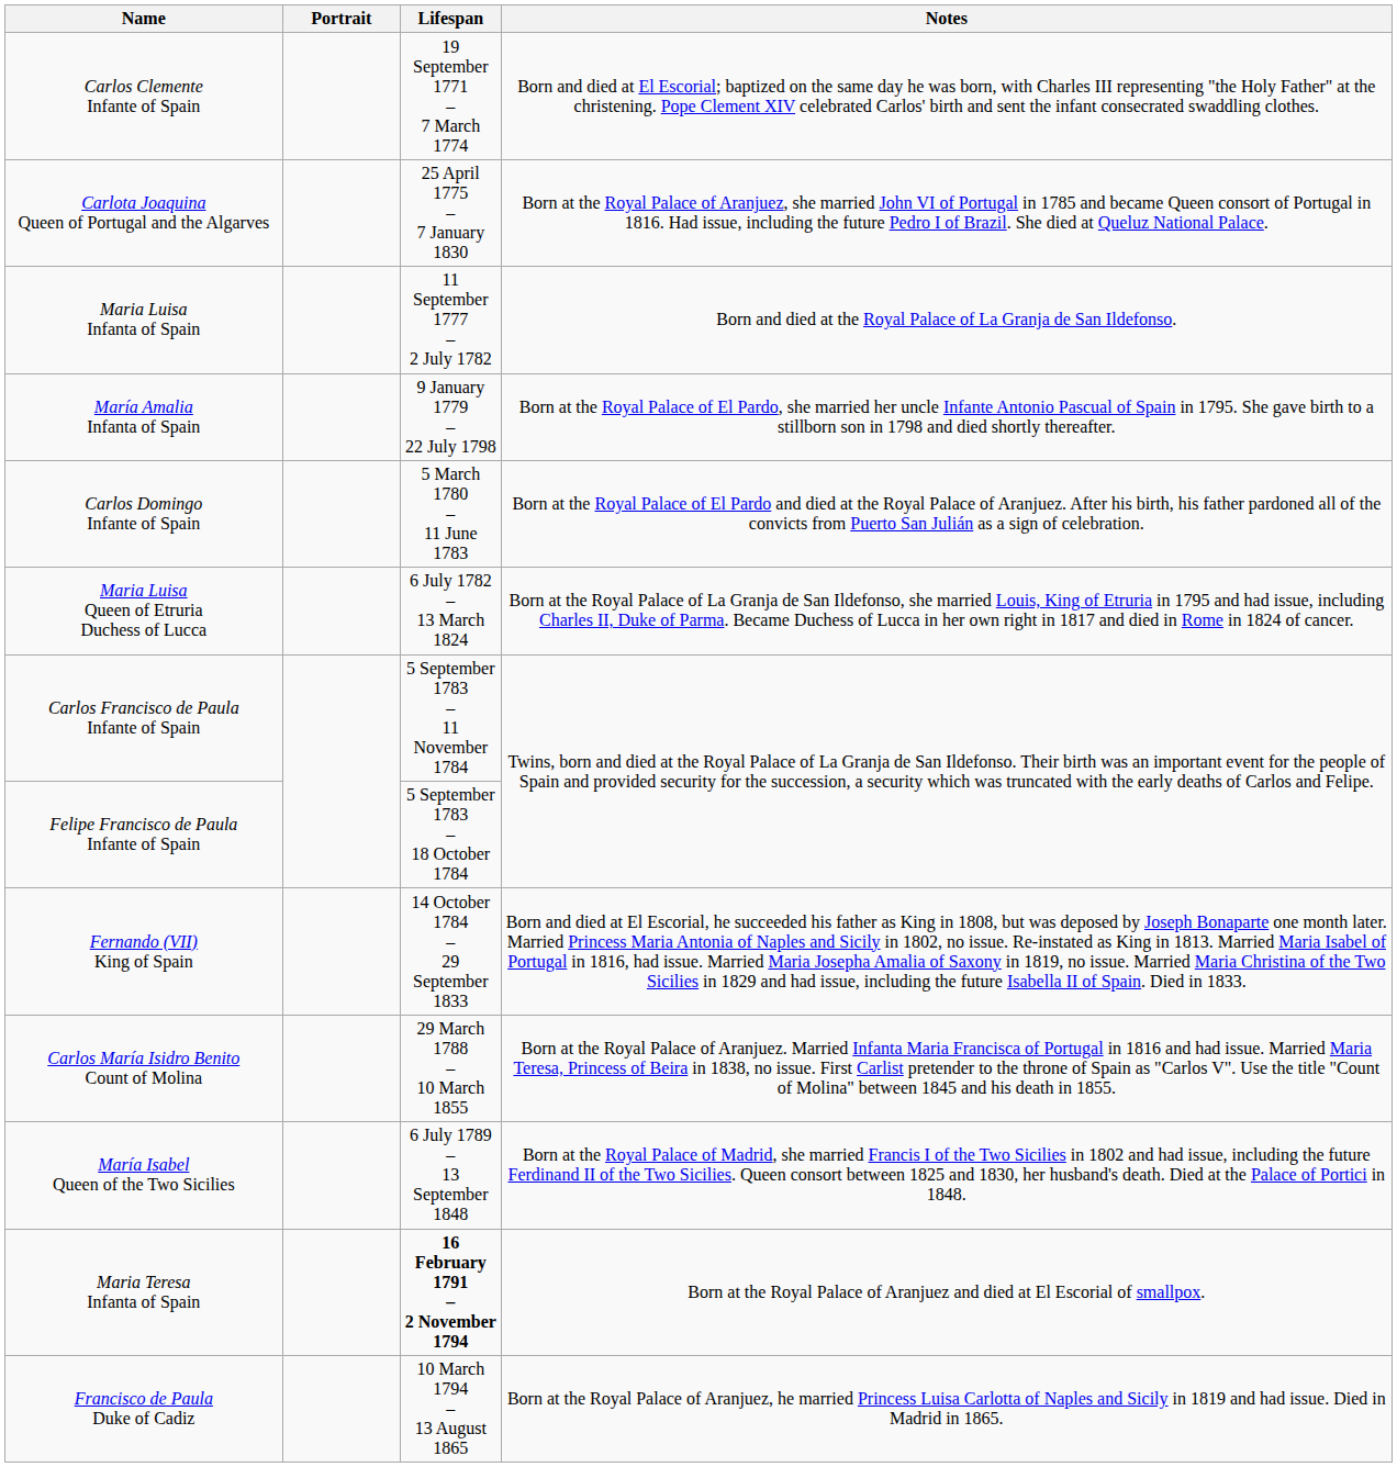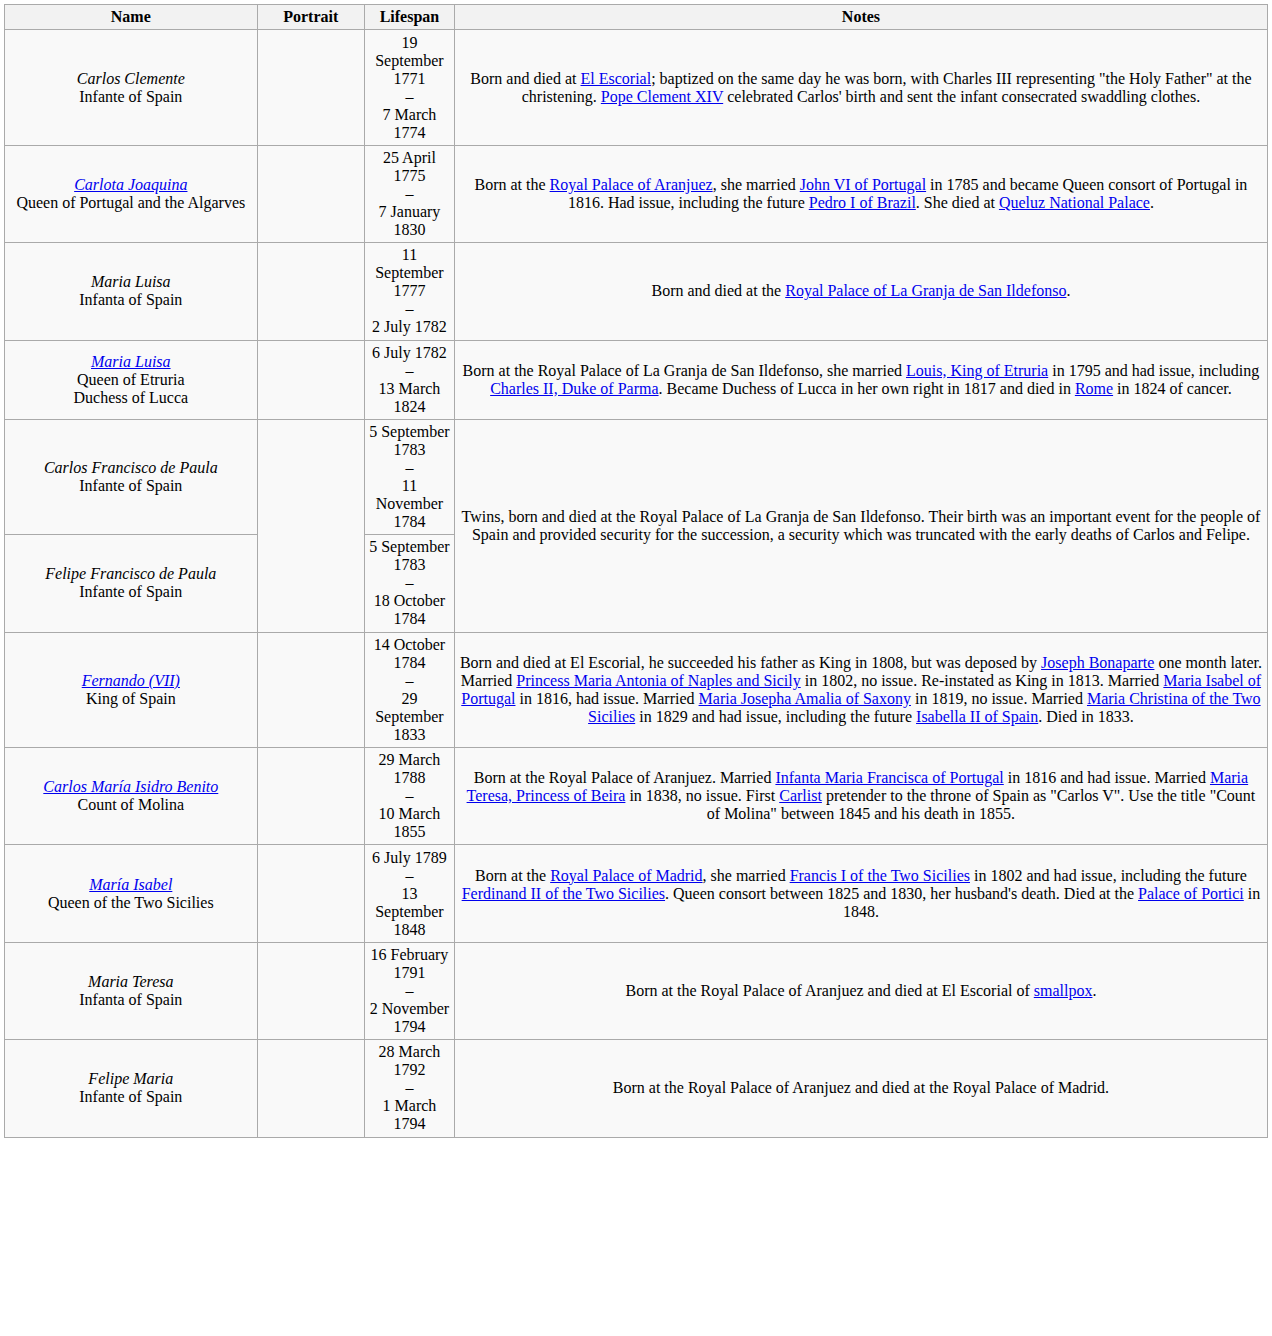 <table style="text-align:center; width:100%" class="wikitable">
 <tr>
 <th width=20%>Name</th>
 <th width=100px>Portrait</th>
 <th>Lifespan</th>
 <th>Notes</th>
 </tr>
 <tr>
 <td><em>Carlos Clemente</em><br>Infante of Spain</td>
 <td></td>
 <td>19 September 1771 <br>–<br> 7 March 1774</td>
 <td>Born and died at <a href='#'>El Escorial</a>; baptized on the same day he was born, with Charles III representing "the Holy Father" at the christening. <a href='#'>Pope Clement XIV</a> celebrated Carlos' birth and sent the infant consecrated swaddling clothes.</td>
 </tr>
 <tr>
 <td><em><a href='#'>Carlota Joaquina</a></em><br>Queen of Portugal and the Algarves</td>
 <td></td>
 <td>25 April 1775 <br>–<br> 7 January 1830</td>
 <td>Born at the <a href='#'>Royal Palace of Aranjuez</a>, she married <a href='#'>John VI of Portugal</a> in 1785 and became Queen consort of Portugal in 1816. Had issue, including the future <a href='#'>Pedro I of Brazil</a>. She died at <a href='#'>Queluz National Palace</a>.</td>
 </tr>
 <tr>
 <td><em>Maria Luisa</em><br>Infanta of Spain</td>
 <td></td>
 <td>11 September 1777 <br>–<br> 2 July 1782</td>
 <td>Born and died at the <a href='#'>Royal Palace of La Granja de San Ildefonso</a>.</td>
-</tr>
-<tr>
-<td><em><a href='#'>María Amalia</a></em><br>Infanta of Spain</td>
-<td></td>
-<td>9 January 1779 <br>–<br> 22 July 1798</td>
-<td>Born at the <a href='#'>Royal Palace of El Pardo</a>, she married her uncle <a href='#'>Infante Antonio Pascual of Spain</a> in 1795. She gave birth to a stillborn son in 1798 and died shortly thereafter.</td>
-</tr>
-<tr>
-<td><em>Carlos Domingo</em><br>Infante of Spain</td>
-<td></td>
-<td>5 March 1780 <br>–<br> 11 June 1783</td>
-<td>Born at the <a href='#'>Royal Palace of El Pardo</a> and died at the Royal Palace of Aranjuez. After his birth, his father pardoned all of the convicts from <a href='#'>Puerto San Julián</a> as a sign of celebration.</td>
 </tr>
 <tr>
 <td><em><a href='#'>Maria Luisa</a></em><br>Queen of Etruria<br>Duchess of Lucca</td>
 <td></td>
 <td>6 July 1782 <br>–<br> 13 March 1824</td>
 <td>Born at the Royal Palace of La Granja de San Ildefonso, she married <a href='#'>Louis, King of Etruria</a> in 1795 and had issue, including <a href='#'>Charles II, Duke of Parma</a>. Became Duchess of Lucca in her own right in 1817 and died in <a href='#'>Rome</a> in 1824 of cancer.</td>
 </tr>
 <tr>
 <td><em>Carlos Francisco de Paula</em><br>Infante of Spain</td>
 <td rowspan="2"></td>
 <td>5 September 1783 <br>–<br> 11 November 1784</td>
 <td rowspan="2">Twins, born and died at the Royal Palace of La Granja de San Ildefonso. Their birth was an important event for the people of Spain and provided security for the succession, a security which was truncated with the early deaths of Carlos and Felipe.</td>
 </tr>
 <tr>
 <td><em>Felipe Francisco de Paula</em><br>Infante of Spain</td>
 <td>5 September 1783 <br>–<br> 18 October 1784</td>
 </tr>
 <tr>
 <td><em><a href='#'>Fernando (VII)</a></em><br>King of Spain</td>
 <td></td>
 <td>14 October 1784 <br>–<br> 29 September 1833</td>
 <td>Born and died at El Escorial, he succeeded his father as King in 1808, but was deposed by <a href='#'>Joseph Bonaparte</a> one month later. Married <a href='#'>Princess Maria Antonia of Naples and Sicily</a> in 1802, no issue. Re-instated as King in 1813. Married <a href='#'>Maria Isabel of Portugal</a> in 1816, had issue. Married <a href='#'>Maria Josepha Amalia of Saxony</a> in 1819, no issue. Married <a href='#'>Maria Christina of the Two Sicilies</a> in 1829 and had issue, including the future <a href='#'>Isabella II of Spain</a>. Died in 1833.</td>
 </tr>
 <tr>
 <td><em><a href='#'>Carlos María Isidro Benito</a></em><br>Count of Molina</td>
 <td></td>
 <td>29 March 1788 <br>–<br> 10 March 1855</td>
 <td>Born at the Royal Palace of Aranjuez. Married <a href='#'>Infanta Maria Francisca of Portugal</a> in 1816 and had issue. Married <a href='#'>Maria Teresa, Princess of Beira</a> in 1838, no issue. First <a href='#'>Carlist</a> pretender to the throne of Spain as "Carlos V". Use the title "Count of Molina" between 1845 and his death in 1855.</td>
 </tr>
 <tr>
 <td><em><a href='#'>María Isabel</a></em><br>Queen of the Two Sicilies</td>
 <td></td>
 <td>6 July 1789 <br>–<br> 13 September 1848</td>
 <td>Born at the <a href='#'>Royal Palace of Madrid</a>, she married <a href='#'>Francis I of the Two Sicilies</a> in 1802 and had issue, including the future <a href='#'>Ferdinand II of the Two Sicilies</a>. Queen consort between 1825 and 1830, her husband's death. Died at the <a href='#'>Palace of Portici</a> in 1848.</td>
 </tr>
 <tr>
 <td><em>Maria Teresa</em><br>Infanta of Spain</td>
 <td></td>
-<td><strong>16 February 1791 <br>–<br> 2 November 1794</strong></td>
+<td>16 February 1791 <br>–<br> 2 November 1794</td>
 <td>Born at the Royal Palace of Aranjuez and died at El Escorial of <a href='#'>smallpox</a>.</td>
 </tr>
 <tr>
-<td><em><a href='#'>Francisco de Paula</a></em><br>Duke of Cadiz</td>
+<td><em>Felipe Maria</em><br>Infante of Spain</td>
 <td></td>
-<td>10 March 1794 <br>–<br> 13 August 1865</td>
-<td>Born at the Royal Palace of Aranjuez, he married <a href='#'>Princess Luisa Carlotta of Naples and Sicily</a> in 1819 and had issue. Died in Madrid in 1865.</td>
+<td>28 March 1792 <br>–<br> 1 March 1794</td>
+<td>Born at the Royal Palace of Aranjuez and died at the Royal Palace of Madrid.</td>
 </tr>
 </table>
